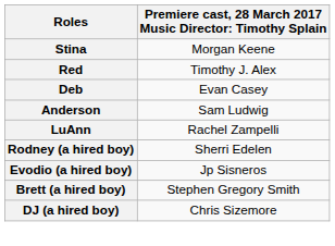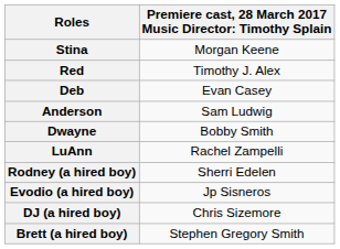 <table class="wikitable">
 <tr>
 <th>Roles</th>
 <th>Premiere cast, 28 March 2017<br>Music Director: Timothy Splain</th>
 </tr>
 <tr>
 <th>Stina</th>
 <td align="center">Morgan Keene</td>
 </tr>
 <tr>
 <th>Red</th>
 <td align="center">Timothy J. Alex</td>
 </tr>
 <tr>
 <th>Deb</th>
 <td align="center">Evan Casey</td>
 </tr>
 <tr>
 <th>Anderson</th>
 <td align="center">Sam Ludwig</td>
 </tr>
 <tr>
+<th>Dwayne</th>
+<td align="center">Bobby Smith</td>
+</tr>
+<tr>
 <th>LuAnn</th>
 <td align="center">Rachel Zampelli</td>
 </tr>
 <tr>
 <th>Rodney (a hired boy)</th>
 <td align="center">Sherri Edelen</td>
 </tr>
 <tr>
 <th>Evodio (a hired boy)</th>
 <td align="center">Jp Sisneros</td>
 </tr>
 <tr>
+<th>DJ (a hired boy)</th>
+<td align="center">Chris Sizemore</td>
+</tr>
+<tr>
 <th>Brett (a hired boy)</th>
 <td align="center">Stephen Gregory Smith</td>
 </tr>
-<tr>
-<th>DJ (a hired boy)</th>
-<td align="center">Chris Sizemore</td>
-</tr>
 </table>
